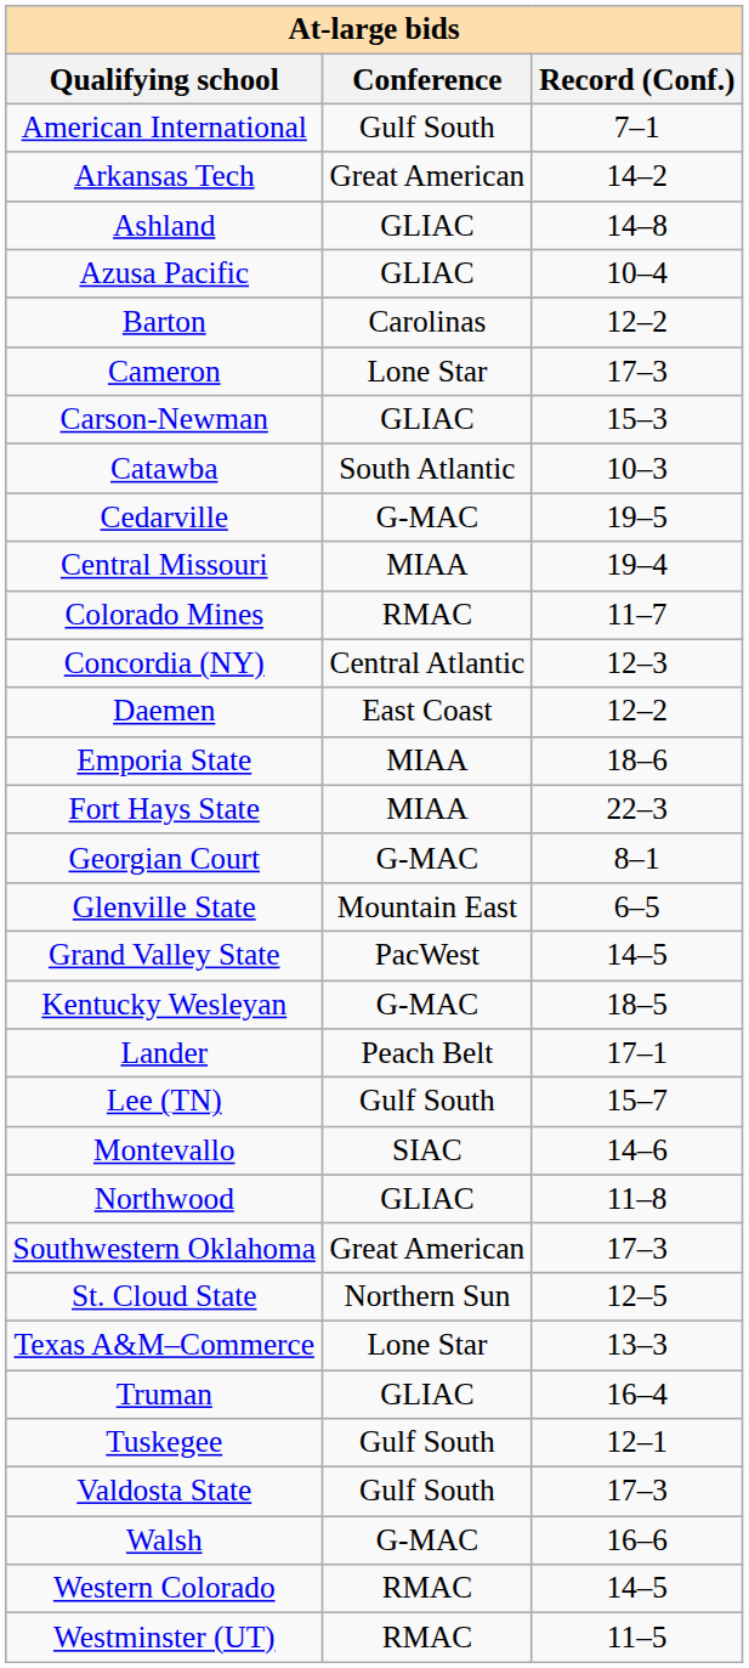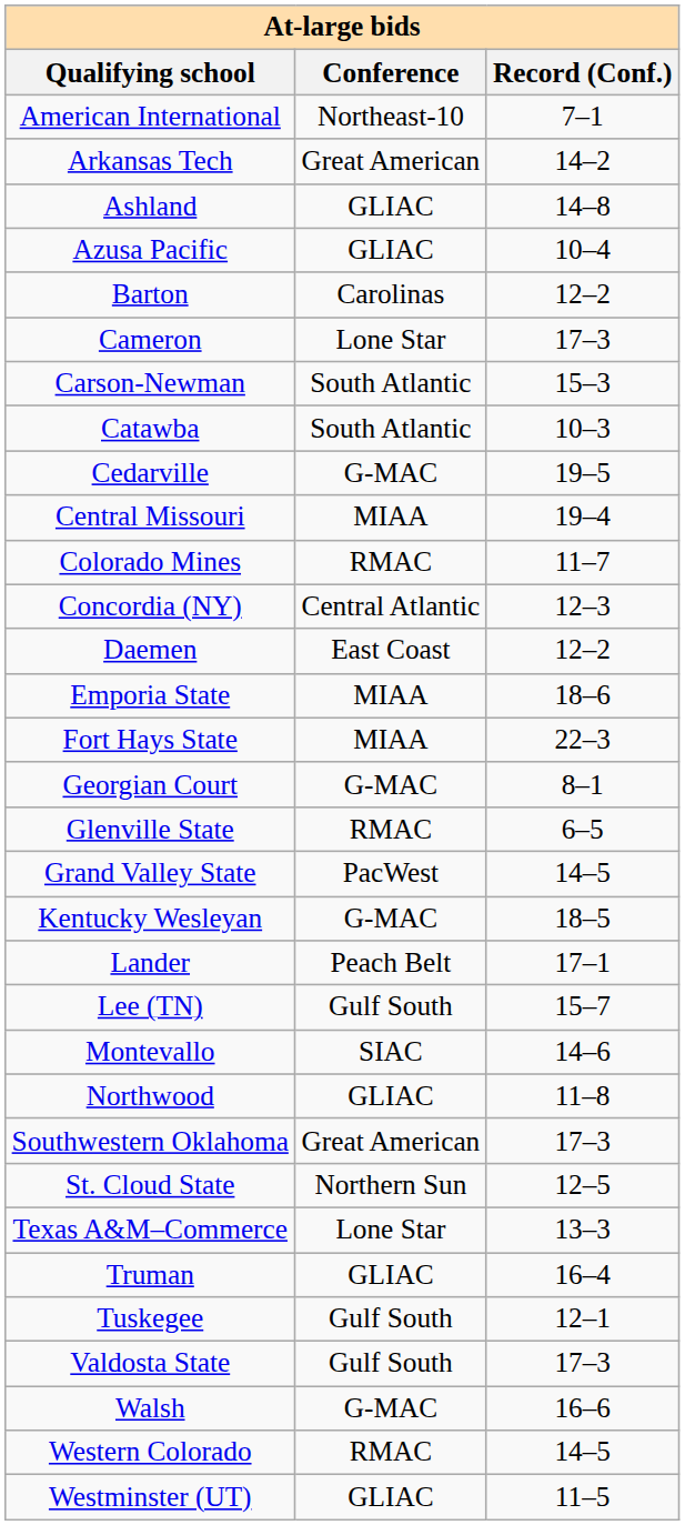 <table class="wikitable sortable" style="text-align:center;">
 <tr>
 <th colspan="8" style="background:#ffdead;">At-large bids</th>
 </tr>
 <tr>
 <th>Qualifying school</th>
 <th>Conference</th>
 <th>Record (Conf.)</th>
 </tr>
 <tr>
 <td><a href='#'>American International</a></td>
-<td>Gulf South</td>
+<td>Northeast-10</td>
 <td align=center>7–1</td>
 </tr>
 <tr>
 <td><a href='#'>Arkansas Tech</a></td>
 <td>Great American</td>
 <td align=center>14–2</td>
 </tr>
 <tr>
 <td><a href='#'>Ashland</a></td>
 <td>GLIAC</td>
 <td align=center>14–8</td>
 </tr>
 <tr>
 <td><a href='#'>Azusa Pacific</a></td>
 <td>GLIAC</td>
 <td align=center>10–4</td>
 </tr>
 <tr>
 <td><a href='#'>Barton</a></td>
 <td>Carolinas</td>
 <td align=center>12–2</td>
 </tr>
 <tr>
 <td><a href='#'>Cameron</a></td>
 <td>Lone Star</td>
 <td align=center>17–3</td>
 </tr>
 <tr>
 <td><a href='#'>Carson-Newman</a></td>
-<td>GLIAC</td>
+<td>South Atlantic</td>
 <td align=center>15–3</td>
 </tr>
 <tr>
 <td><a href='#'>Catawba</a></td>
 <td>South Atlantic</td>
 <td align=center>10–3</td>
 </tr>
 <tr>
 <td><a href='#'>Cedarville</a></td>
 <td>G-MAC</td>
 <td align=center>19–5</td>
 </tr>
 <tr>
 <td><a href='#'>Central Missouri</a></td>
 <td>MIAA</td>
 <td align=center>19–4</td>
 </tr>
 <tr>
 <td><a href='#'>Colorado Mines</a></td>
 <td>RMAC</td>
 <td align=center>11–7</td>
 </tr>
 <tr>
 <td><a href='#'>Concordia (NY)</a></td>
 <td>Central Atlantic</td>
 <td align=center>12–3</td>
 </tr>
 <tr>
 <td><a href='#'>Daemen</a></td>
 <td>East Coast</td>
 <td align=center>12–2</td>
 </tr>
 <tr>
 <td><a href='#'>Emporia State</a></td>
 <td>MIAA</td>
 <td align=center>18–6</td>
 </tr>
 <tr>
 <td><a href='#'>Fort Hays State</a></td>
 <td>MIAA</td>
 <td align=center>22–3</td>
 </tr>
 <tr>
 <td><a href='#'>Georgian Court</a></td>
 <td>G-MAC</td>
 <td align=center>8–1</td>
 </tr>
 <tr>
 <td><a href='#'>Glenville State</a></td>
-<td>Mountain East</td>
+<td>RMAC</td>
 <td align=center>6–5</td>
 </tr>
 <tr>
 <td><a href='#'>Grand Valley State</a></td>
 <td>PacWest</td>
 <td align=center>14–5</td>
 </tr>
 <tr>
 <td><a href='#'>Kentucky Wesleyan</a></td>
 <td>G-MAC</td>
 <td align=center>18–5</td>
 </tr>
 <tr>
 <td><a href='#'>Lander</a></td>
 <td>Peach Belt</td>
 <td align=center>17–1</td>
 </tr>
 <tr>
 <td><a href='#'>Lee (TN)</a></td>
 <td>Gulf South</td>
 <td align=center>15–7</td>
 </tr>
 <tr>
 <td><a href='#'>Montevallo</a></td>
 <td>SIAC</td>
 <td align=center>14–6</td>
 </tr>
 <tr>
 <td><a href='#'>Northwood</a></td>
 <td>GLIAC</td>
 <td align=center>11–8</td>
 </tr>
 <tr>
 <td><a href='#'>Southwestern Oklahoma</a></td>
 <td>Great American</td>
 <td align=center>17–3</td>
 </tr>
 <tr>
 <td><a href='#'>St. Cloud State</a></td>
 <td>Northern Sun</td>
 <td align=center>12–5</td>
 </tr>
 <tr>
 <td><a href='#'>Texas A&M–Commerce</a></td>
 <td>Lone Star</td>
 <td align=center>13–3</td>
 </tr>
 <tr>
 <td><a href='#'>Truman</a></td>
 <td>GLIAC</td>
 <td align=center>16–4</td>
 </tr>
 <tr>
 <td><a href='#'>Tuskegee</a></td>
 <td>Gulf South</td>
 <td align=center>12–1</td>
 </tr>
 <tr>
 <td><a href='#'>Valdosta State</a></td>
 <td>Gulf South</td>
 <td align=center>17–3</td>
 </tr>
 <tr>
 <td><a href='#'>Walsh</a></td>
 <td>G-MAC</td>
 <td align=center>16–6</td>
 </tr>
 <tr>
 <td><a href='#'>Western Colorado</a></td>
 <td>RMAC</td>
 <td align=center>14–5</td>
 </tr>
 <tr>
 <td><a href='#'>Westminster (UT)</a></td>
-<td>RMAC</td>
+<td>GLIAC</td>
 <td align=center>11–5</td>
 </tr>
 </table>
